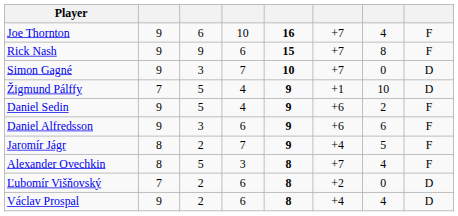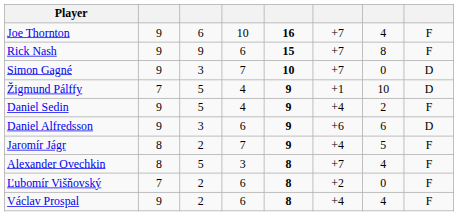 <table class="wikitable sortable" style="text-align:center;">
 <tr>
 <th style="width:175px;">Player</th>
 <th style="width:50px;"></th>
 <th style="width:50px;"></th>
 <th style="width:50px;"></th>
 <th style="width:60px;"></th>
 <th style="width:60px;"></th>
 <th style="width:50px;"></th>
 <th style="width:60px;"></th>
 </tr>
 <tr>
 <td style="text-align:left;"> <a href='#'>Joe Thornton</a></td>
 <td>9</td>
 <td>6</td>
 <td>10</td>
 <td><strong>16</strong></td>
 <td>+7</td>
 <td>4</td>
 <td>F</td>
 </tr>
 <tr>
 <td style="text-align:left;"> <a href='#'>Rick Nash</a></td>
 <td>9</td>
 <td>9</td>
 <td>6</td>
 <td><strong>15</strong></td>
 <td>+7</td>
 <td>8</td>
 <td>F</td>
 </tr>
 <tr>
 <td style="text-align:left;"> <a href='#'>Simon Gagné</a></td>
 <td>9</td>
 <td>3</td>
 <td>7</td>
 <td><strong>10</strong></td>
 <td>+7</td>
 <td>0</td>
 <td>D</td>
 </tr>
 <tr>
 <td style="text-align:left;"> <a href='#'>Žigmund Pálffy</a></td>
 <td>7</td>
 <td>5</td>
 <td>4</td>
 <td><strong>9</strong></td>
 <td>+1</td>
 <td>10</td>
 <td>D</td>
 </tr>
 <tr>
 <td style="text-align:left;"> <a href='#'>Daniel Sedin</a></td>
 <td>9</td>
 <td>5</td>
 <td>4</td>
 <td><strong>9</strong></td>
-<td>+6</td>
+<td>+4</td>
 <td>2</td>
 <td>F</td>
 </tr>
 <tr>
 <td style="text-align:left;"> <a href='#'>Daniel Alfredsson</a></td>
 <td>9</td>
 <td>3</td>
 <td>6</td>
 <td><strong>9</strong></td>
 <td>+6</td>
 <td>6</td>
-<td>F</td>
+<td>D</td>
 </tr>
 <tr>
 <td style="text-align:left;"> <a href='#'>Jaromír Jágr</a></td>
 <td>8</td>
 <td>2</td>
 <td>7</td>
 <td><strong>9</strong></td>
 <td>+4</td>
 <td>5</td>
 <td>F</td>
 </tr>
 <tr>
 <td style="text-align:left;"> <a href='#'>Alexander Ovechkin</a></td>
 <td>8</td>
 <td>5</td>
 <td>3</td>
 <td><strong>8</strong></td>
 <td>+7</td>
 <td>4</td>
 <td>F</td>
 </tr>
 <tr>
 <td style="text-align:left;"> <a href='#'>Ľubomír Višňovský</a></td>
 <td>7</td>
 <td>2</td>
 <td>6</td>
 <td><strong>8</strong></td>
 <td>+2</td>
 <td>0</td>
-<td>D</td>
+<td>F</td>
 </tr>
 <tr>
 <td style="text-align:left;"> <a href='#'>Václav Prospal</a></td>
 <td>9</td>
 <td>2</td>
 <td>6</td>
 <td><strong>8</strong></td>
 <td>+4</td>
 <td>4</td>
-<td>D</td>
+<td>F</td>
 </tr>
 </table>
